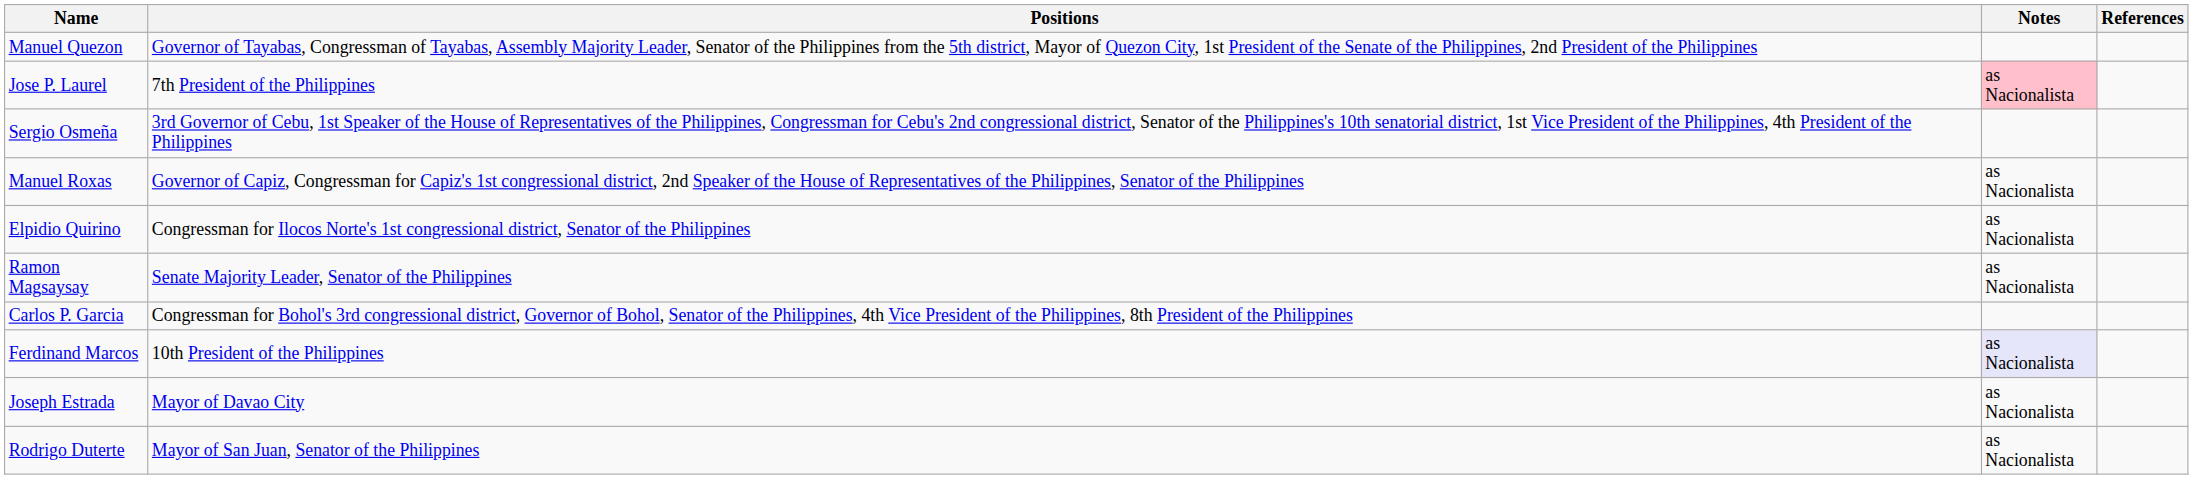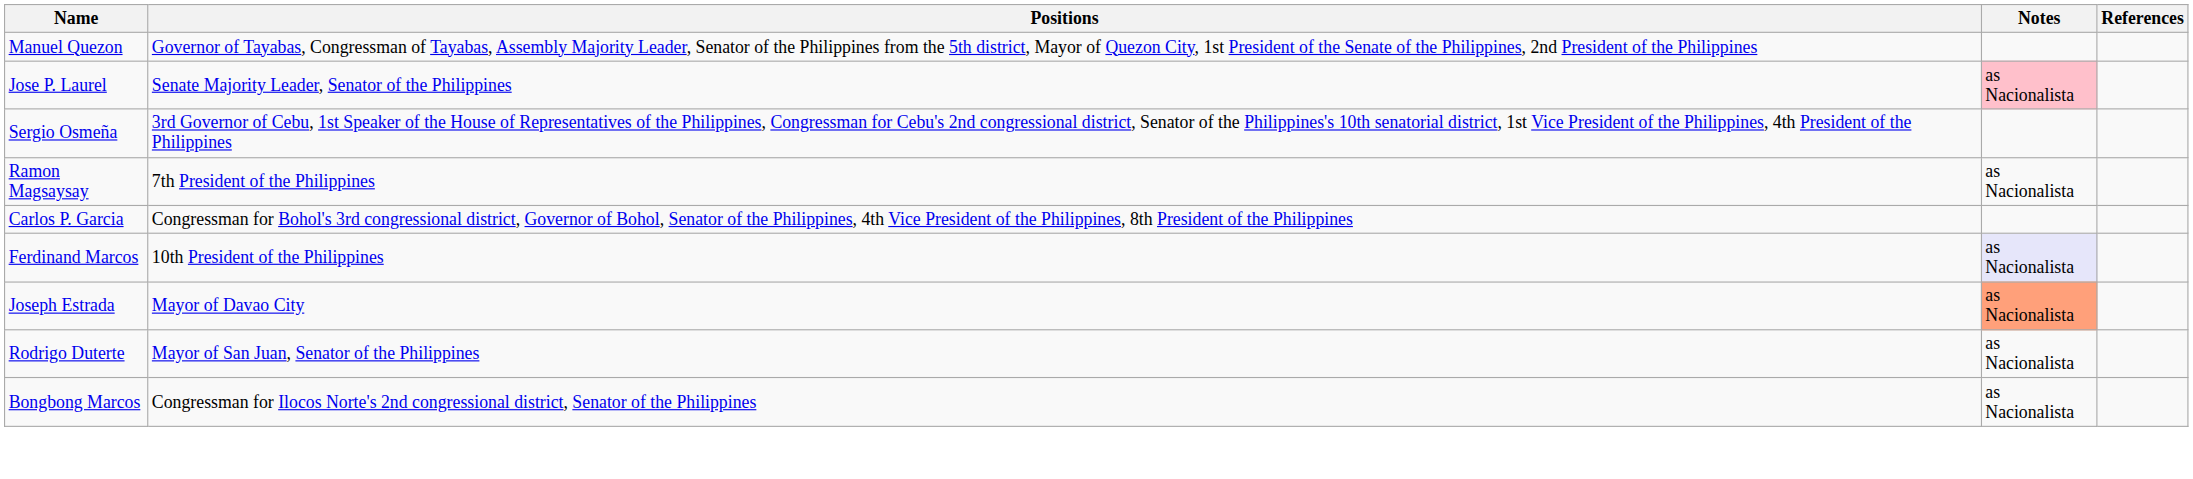 <table class="wikitable">
 <tr>
 <th>Name</th>
 <th>Positions</th>
 <th>Notes</th>
 <th>References</th>
 </tr>
 <tr>
 <td><a href='#'>Manuel Quezon</a></td>
 <td><a href='#'>Governor of Tayabas</a>, Congressman of <a href='#'>Tayabas</a>, <a href='#'>Assembly Majority Leader</a>, Senator of the Philippines from the <a href='#'>5th district</a>, Mayor of <a href='#'>Quezon City</a>, 1st <a href='#'>President of the Senate of the Philippines</a>, 2nd <a href='#'>President of the Philippines</a></td>
 <td></td>
 <td></td>
 </tr>
 <tr>
 <td><a href='#'>Jose P. Laurel</a></td>
-<td>7th <a href='#'>President of the Philippines</a></td>
+<td><a href='#'>Senate Majority Leader</a>, <a href='#'>Senator of the Philippines</a></td>
 <td style="background: pink;">as Nacionalista</td>
 <td></td>
 </tr>
 <tr>
 <td><a href='#'>Sergio Osmeña</a></td>
 <td><a href='#'>3rd Governor of Cebu</a>, <a href='#'>1st Speaker of the House of Representatives of the Philippines</a>, <a href='#'>Congressman for Cebu's 2nd congressional district</a>, Senator of the <a href='#'>Philippines's 10th senatorial district</a>, 1st <a href='#'>Vice President of the Philippines</a>, 4th <a href='#'>President of the Philippines</a></td>
 <td></td>
 <td></td>
 </tr>
 <tr>
-<td><a href='#'>Manuel Roxas</a></td>
-<td><a href='#'>Governor of Capiz</a>, Congressman for <a href='#'>Capiz's 1st congressional district</a>, 2nd <a href='#'>Speaker of the House of Representatives of the Philippines</a>, <a href='#'>Senator of the Philippines</a></td>
-<td>as Nacionalista</td>
-<td></td>
-</tr>
-<tr>
-<td><a href='#'>Elpidio Quirino</a></td>
-<td>Congressman for <a href='#'>Ilocos Norte's 1st congressional district</a>, <a href='#'>Senator of the Philippines</a></td>
-<td>as Nacionalista</td>
-<td></td>
-</tr>
-<tr>
 <td><a href='#'>Ramon Magsaysay</a></td>
-<td><a href='#'>Senate Majority Leader</a>, <a href='#'>Senator of the Philippines</a></td>
+<td>7th <a href='#'>President of the Philippines</a></td>
 <td>as Nacionalista</td>
 <td></td>
 </tr>
 <tr>
 <td><a href='#'>Carlos P. Garcia</a></td>
 <td>Congressman for <a href='#'>Bohol's 3rd congressional district</a>, <a href='#'>Governor of Bohol</a>, <a href='#'>Senator of the Philippines</a>, 4th <a href='#'>Vice President of the Philippines</a>, 8th <a href='#'>President of the Philippines</a></td>
 <td></td>
 <td></td>
 </tr>
 <tr>
 <td><a href='#'>Ferdinand Marcos</a></td>
 <td>10th <a href='#'>President of the Philippines</a></td>
 <td style="background: lavender;">as Nacionalista</td>
 <td></td>
 </tr>
 <tr>
 <td><a href='#'>Joseph Estrada</a></td>
 <td><a href='#'>Mayor of Davao City</a></td>
-<td>as Nacionalista</td>
+<td style="background: lightsalmon;">as Nacionalista</td>
 <td></td>
 </tr>
 <tr>
 <td><a href='#'>Rodrigo Duterte</a></td>
 <td><a href='#'>Mayor of San Juan</a>, <a href='#'>Senator of the Philippines</a></td>
 <td>as Nacionalista</td>
 <td></td>
 </tr>
+<tr>
+<td><a href='#'>Bongbong Marcos</a></td>
+<td>Congressman for <a href='#'>Ilocos Norte's 2nd congressional district</a>, <a href='#'>Senator of the Philippines</a></td>
+<td>as Nacionalista</td>
+<td></td>
+</tr>
 </table>
